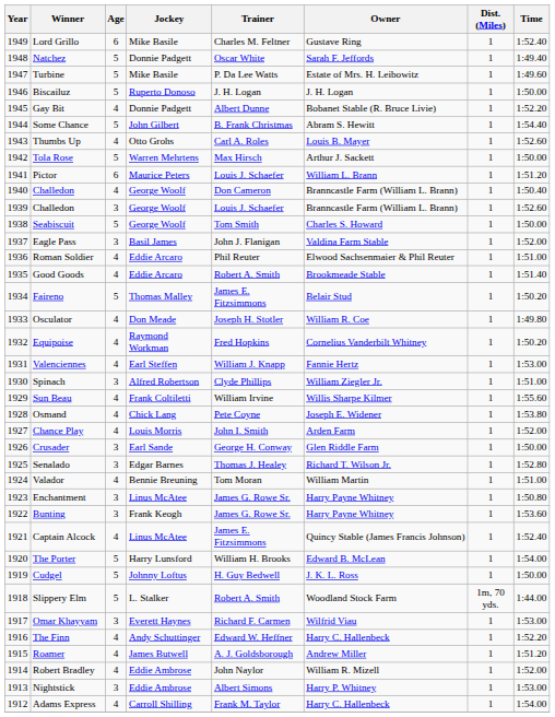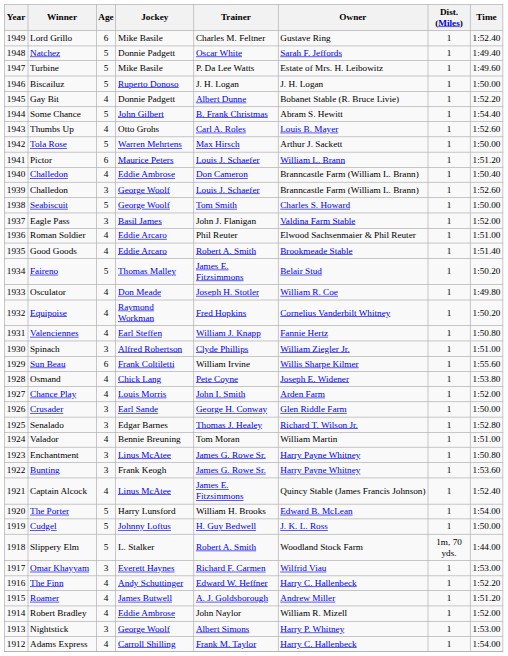 <table class="wikitable sortable" style="font-size:90%">
 <tr>
 <th style="width:30px">Year<br></th>
 <th style="width:100px">Winner<br></th>
 <th style="width:20px">Age<br></th>
 <th style="width:115px">Jockey<br></th>
 <th style="width:125px">Trainer<br></th>
 <th>Owner<br></th>
 <th style="width:60px">Dist.<br> <span>(<a href='#'>Miles</a>)</span></th>
 <th style="width:25px">Time<br></th>
 </tr>
 <tr>
 <td align=center>1949</td>
 <td>Lord Grillo</td>
 <td align=center>6</td>
 <td>Mike Basile</td>
 <td>Charles M. Feltner</td>
 <td>Gustave Ring</td>
 <td align=center>1<span></span></td>
 <td align=center>1:52.40</td>
 </tr>
 <tr>
 <td align=center>1948</td>
 <td><a href='#'>Natchez</a></td>
 <td align=center>5</td>
 <td>Donnie Padgett</td>
 <td><a href='#'>Oscar White</a></td>
 <td><a href='#'>Sarah F. Jeffords</a></td>
 <td align=center>1<span></span></td>
 <td align=center>1:49.40</td>
 </tr>
 <tr>
 <td align=center>1947</td>
 <td>Turbine</td>
 <td align=center>5</td>
 <td>Mike Basile</td>
 <td>P. Da Lee Watts</td>
 <td>Estate of Mrs. H. Leibowitz</td>
 <td align=center>1<span></span></td>
 <td align=center>1:49.60</td>
 </tr>
 <tr>
 <td align=center>1946</td>
 <td>Biscailuz</td>
 <td align=center>5</td>
 <td><a href='#'>Ruperto Donoso</a></td>
 <td>J. H. Logan</td>
 <td>J. H. Logan</td>
 <td align=center>1<span></span></td>
 <td align=center>1:50.00</td>
 </tr>
 <tr>
 <td align=center>1945</td>
 <td>Gay Bit</td>
 <td align=center>4</td>
 <td>Donnie Padgett</td>
 <td><a href='#'>Albert Dunne</a></td>
 <td>Bobanet Stable (R. Bruce Livie)</td>
 <td align=center>1<span></span></td>
 <td align=center>1:52.20</td>
 </tr>
 <tr>
 <td align=center>1944</td>
 <td>Some Chance</td>
 <td align=center>5</td>
 <td><a href='#'>John Gilbert</a></td>
 <td><a href='#'>B. Frank Christmas</a></td>
 <td>Abram S. Hewitt</td>
 <td align=center>1<span></span></td>
 <td align=center>1:54.40</td>
 </tr>
 <tr>
 <td align=center>1943</td>
 <td>Thumbs Up</td>
 <td align=center>4</td>
 <td>Otto Grohs</td>
 <td><a href='#'>Carl A. Roles</a></td>
 <td><a href='#'>Louis B. Mayer</a></td>
 <td align=center>1<span></span></td>
 <td align=center>1:52.60</td>
 </tr>
 <tr>
 <td align=center>1942</td>
 <td><a href='#'>Tola Rose</a></td>
 <td align=center>5</td>
 <td><a href='#'>Warren Mehrtens</a></td>
 <td><a href='#'>Max Hirsch</a></td>
 <td>Arthur J. Sackett</td>
 <td align=center>1<span></span></td>
 <td align=center>1:50.00</td>
 </tr>
 <tr>
 <td align=center>1941</td>
 <td>Pictor</td>
 <td align=center>6</td>
 <td><a href='#'>Maurice Peters</a></td>
 <td><a href='#'>Louis J. Schaefer</a></td>
 <td><a href='#'>William L. Brann</a></td>
 <td align=center>1<span></span></td>
 <td align=center>1:51.20</td>
 </tr>
 <tr>
 <td align=center>1940</td>
 <td><a href='#'>Challedon </a></td>
 <td align=center>4</td>
-<td><a href='#'>George Woolf</a></td>
+<td><a href='#'>Eddie Ambrose</a></td>
 <td><a href='#'>Don Cameron</a></td>
 <td>Branncastle Farm (William L. Brann)</td>
 <td align=center>1<span></span></td>
 <td align=center>1:50.40</td>
 </tr>
 <tr>
 <td align=center>1939</td>
 <td>Challedon</td>
 <td align=center>3</td>
 <td><a href='#'>George Woolf</a></td>
 <td><a href='#'>Louis J. Schaefer</a></td>
 <td>Branncastle Farm (William L. Brann)</td>
 <td align=center>1<span></span></td>
 <td align=center>1:52.60</td>
 </tr>
 <tr>
 <td align=center>1938</td>
 <td><a href='#'>Seabiscuit</a></td>
 <td align=center>5</td>
 <td><a href='#'>George Woolf</a></td>
 <td><a href='#'>Tom Smith</a></td>
 <td><a href='#'>Charles S. Howard</a></td>
 <td align=center>1<span></span></td>
 <td align=center>1:50.00</td>
 </tr>
 <tr>
 <td align=center>1937</td>
 <td>Eagle Pass</td>
 <td align=center>3</td>
 <td><a href='#'>Basil James</a></td>
 <td>John J. Flanigan</td>
 <td><a href='#'>Valdina Farm Stable</a></td>
 <td align=center>1<span></span></td>
 <td align=center>1:52.00</td>
 </tr>
 <tr>
 <td align=center>1936</td>
 <td>Roman Soldier</td>
 <td align=center>4</td>
 <td><a href='#'>Eddie Arcaro</a></td>
 <td>Phil Reuter</td>
 <td>Elwood Sachsenmaier & Phil Reuter</td>
 <td align=center>1<span></span></td>
 <td align=center>1:51.00</td>
 </tr>
 <tr>
 <td align=center>1935</td>
 <td>Good Goods</td>
 <td align=center>4</td>
 <td><a href='#'>Eddie Arcaro</a></td>
 <td><a href='#'>Robert A. Smith</a></td>
 <td><a href='#'>Brookmeade Stable</a></td>
 <td align=center>1<span></span></td>
 <td align=center>1:51.40</td>
 </tr>
 <tr>
 <td align=center>1934</td>
 <td><a href='#'>Faireno</a></td>
 <td align=center>5</td>
 <td><a href='#'>Thomas Malley</a></td>
 <td><a href='#'>James E. Fitzsimmons</a></td>
 <td><a href='#'>Belair Stud</a></td>
 <td align=center>1<span></span></td>
 <td align=center>1:50.20</td>
 </tr>
 <tr>
 <td align=center>1933</td>
 <td>Osculator</td>
 <td align=center>4</td>
 <td><a href='#'>Don Meade</a></td>
 <td><a href='#'>Joseph H. Stotler</a></td>
 <td><a href='#'>William R. Coe</a></td>
 <td align=center>1<span></span></td>
 <td align=center>1:49.80</td>
 </tr>
 <tr>
 <td align=center>1932</td>
 <td><a href='#'>Equipoise</a></td>
 <td align=center>4</td>
 <td><a href='#'>Raymond Workman</a></td>
 <td><a href='#'>Fred Hopkins</a></td>
 <td><a href='#'>Cornelius Vanderbilt Whitney</a></td>
 <td align=center>1<span></span></td>
 <td align=center>1:50.20</td>
 </tr>
 <tr>
 <td align=center>1931</td>
 <td><a href='#'>Valenciennes</a></td>
 <td align=center>4</td>
 <td><a href='#'>Earl Steffen</a></td>
 <td><a href='#'>William J. Knapp</a></td>
 <td><a href='#'>Fannie Hertz</a></td>
 <td align=center>1<span></span></td>
-<td align=center>1:53.00</td>
+<td align=center>1:50.80</td>
 </tr>
 <tr>
 <td align=center>1930</td>
 <td>Spinach</td>
 <td align=center>3</td>
 <td><a href='#'>Alfred Robertson</a></td>
 <td><a href='#'>Clyde Phillips</a></td>
 <td><a href='#'>William Ziegler Jr.</a></td>
 <td align=center>1<span></span></td>
 <td align=center>1:51.00</td>
 </tr>
 <tr>
 <td align=center>1929</td>
 <td><a href='#'>Sun Beau</a></td>
-<td align=center>4</td>
+<td align=center>6</td>
 <td><a href='#'>Frank Coltiletti</a></td>
 <td>William Irvine</td>
 <td><a href='#'>Willis Sharpe Kilmer</a></td>
 <td align=center>1<span></span></td>
 <td align=center>1:55.60</td>
 </tr>
 <tr>
 <td align=center>1928</td>
 <td>Osmand</td>
 <td align=center>4</td>
 <td><a href='#'>Chick Lang</a></td>
 <td><a href='#'>Pete Coyne</a></td>
 <td><a href='#'>Joseph E. Widener</a></td>
 <td align=center>1<span></span></td>
 <td align=center>1:53.80</td>
 </tr>
 <tr>
 <td align=center>1927</td>
 <td><a href='#'>Chance Play</a></td>
 <td align=center>4</td>
 <td><a href='#'>Louis Morris</a></td>
 <td><a href='#'>John I. Smith</a></td>
 <td><a href='#'>Arden Farm</a></td>
 <td align=center>1<span></span></td>
 <td align=center>1:52.00</td>
 </tr>
 <tr>
 <td align=center>1926</td>
 <td><a href='#'>Crusader</a></td>
 <td align=center>3</td>
 <td><a href='#'>Earl Sande</a></td>
 <td><a href='#'>George H. Conway</a></td>
 <td><a href='#'>Glen Riddle Farm</a></td>
 <td align=center>1<span></span></td>
 <td align=center>1:50.00</td>
 </tr>
 <tr>
 <td align=center>1925</td>
 <td>Senalado</td>
 <td align=center>3</td>
 <td>Edgar Barnes</td>
 <td><a href='#'>Thomas J. Healey</a></td>
 <td><a href='#'>Richard T. Wilson Jr.</a></td>
 <td align=center>1<span></span></td>
 <td align=center>1:52.80</td>
 </tr>
 <tr>
 <td align=center>1924</td>
 <td>Valador</td>
 <td align=center>4</td>
 <td>Bennie Breuning</td>
 <td>Tom Moran</td>
 <td>William Martin</td>
 <td align=center>1<span></span></td>
 <td align=center>1:51.00</td>
 </tr>
 <tr>
 <td align=center>1923</td>
 <td>Enchantment</td>
 <td align=center>3</td>
 <td><a href='#'>Linus McAtee</a></td>
 <td><a href='#'>James G. Rowe Sr.</a></td>
 <td><a href='#'>Harry Payne Whitney</a></td>
 <td align=center>1<span></span></td>
 <td align=center>1:50.80</td>
 </tr>
 <tr>
 <td align=center>1922</td>
 <td><a href='#'>Bunting</a></td>
 <td align=center>3</td>
 <td>Frank Keogh</td>
 <td><a href='#'>James G. Rowe Sr.</a></td>
 <td><a href='#'>Harry Payne Whitney</a></td>
 <td align=center>1<span></span></td>
 <td align=center>1:53.60</td>
 </tr>
 <tr>
 <td align=center>1921</td>
 <td>Captain Alcock</td>
 <td align=center>4</td>
 <td><a href='#'>Linus McAtee</a></td>
 <td><a href='#'>James E. Fitzsimmons</a></td>
 <td>Quincy Stable (James Francis Johnson)</td>
 <td align=center>1<span></span></td>
 <td align=center>1:52.40</td>
 </tr>
 <tr>
 <td align=center>1920</td>
 <td><a href='#'>The Porter</a></td>
 <td align=center>5</td>
 <td>Harry Lunsford</td>
 <td>William H. Brooks</td>
 <td><a href='#'>Edward B. McLean</a></td>
 <td align=center>1<span></span></td>
 <td align=center>1:54.00</td>
 </tr>
 <tr>
 <td align=center>1919</td>
 <td><a href='#'>Cudgel</a></td>
 <td align=center>5</td>
 <td><a href='#'>Johnny Loftus</a></td>
 <td><a href='#'>H. Guy Bedwell</a></td>
 <td><a href='#'>J. K. L. Ross</a></td>
 <td align=center>1<span></span></td>
 <td align=center>1:50.00</td>
 </tr>
 <tr>
 <td align=center>1918</td>
 <td>Slippery Elm</td>
 <td align=center>5</td>
 <td>L. Stalker</td>
 <td><a href='#'>Robert A. Smith</a></td>
 <td>Woodland Stock Farm</td>
 <td align=center>1<span>m, 70 yds.</span></td>
 <td align=center>1:44.00</td>
 </tr>
 <tr>
 <td align=center>1917</td>
 <td><a href='#'>Omar Khayyam</a></td>
 <td align=center>3</td>
 <td><a href='#'>Everett Haynes</a></td>
 <td><a href='#'>Richard F. Carmen</a></td>
 <td><a href='#'>Wilfrid Viau</a></td>
 <td align=center>1<span></span></td>
 <td align=center>1:53.00</td>
 </tr>
 <tr>
 <td align=center>1916</td>
 <td><a href='#'>The Finn</a></td>
 <td align=center>4</td>
 <td><a href='#'>Andy Schuttinger</a></td>
 <td><a href='#'>Edward W. Heffner</a></td>
 <td><a href='#'>Harry C. Hallenbeck</a></td>
 <td align=center>1<span></span></td>
 <td align=center>1:52.20</td>
 </tr>
 <tr>
 <td align=center>1915</td>
 <td><a href='#'>Roamer</a></td>
 <td align=center>4</td>
 <td><a href='#'>James Butwell</a></td>
 <td><a href='#'>A. J. Goldsborough</a></td>
 <td><a href='#'>Andrew Miller</a></td>
 <td align=center>1<span></span></td>
 <td align=center>1:51.20</td>
 </tr>
 <tr>
 <td align=center>1914</td>
 <td>Robert Bradley</td>
 <td align=center>4</td>
 <td><a href='#'>Eddie Ambrose</a></td>
 <td>John Naylor</td>
 <td>William R. Mizell</td>
 <td align=center>1<span></span></td>
 <td align=center>1:52.00</td>
 </tr>
 <tr>
 <td align=center>1913</td>
 <td>Nightstick</td>
 <td align=center>3</td>
-<td><a href='#'>Eddie Ambrose</a></td>
+<td><a href='#'>George Woolf</a></td>
 <td><a href='#'>Albert Simons</a></td>
 <td><a href='#'>Harry P. Whitney</a></td>
 <td align=center>1<span></span></td>
 <td align=center>1:53.00</td>
 </tr>
 <tr>
 <td align=center>1912</td>
 <td>Adams Express</td>
 <td align=center>4</td>
 <td><a href='#'>Carroll Shilling</a></td>
 <td><a href='#'>Frank M. Taylor</a></td>
 <td><a href='#'>Harry C. Hallenbeck</a></td>
 <td align=center>1<span></span></td>
 <td align=center>1:54.00</td>
 </tr>
 <tr>
 </tr>
 </table>
